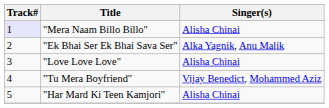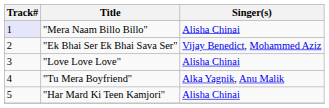 <table class="wikitable">
 <tr>
 <th>Track#</th>
 <th>Title</th>
 <th>Singer(s)</th>
 </tr>
 <tr>
 <td style="background: lavender;">1</td>
 <td>"Mera Naam Billo Billo"</td>
 <td><a href='#'>Alisha Chinai</a></td>
 </tr>
 <tr>
 <td>2</td>
 <td>"Ek Bhai Ser Ek Bhai Sava Ser"</td>
-<td><a href='#'>Alka Yagnik</a>, <a href='#'>Anu Malik</a></td>
+<td><a href='#'>Vijay Benedict</a>, <a href='#'>Mohammed Aziz</a></td>
 </tr>
 <tr>
 <td>3</td>
 <td>"Love Love Love"</td>
 <td><a href='#'>Alisha Chinai</a></td>
 </tr>
 <tr>
 <td>4</td>
 <td>"Tu Mera Boyfriend"</td>
-<td><a href='#'>Vijay Benedict</a>, <a href='#'>Mohammed Aziz</a></td>
+<td><a href='#'>Alka Yagnik</a>, <a href='#'>Anu Malik</a></td>
 </tr>
 <tr>
 <td>5</td>
 <td>"Har Mard Ki Teen Kamjori"</td>
 <td><a href='#'>Alisha Chinai</a></td>
 </tr>
 <tr>
 </tr>
 </table>
